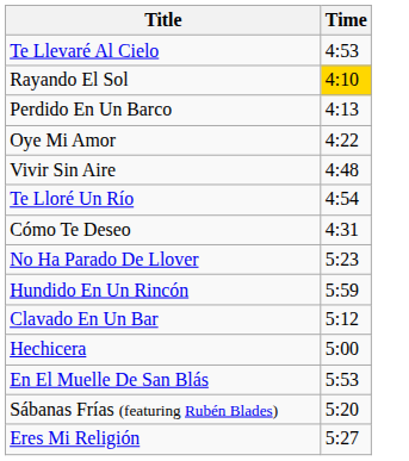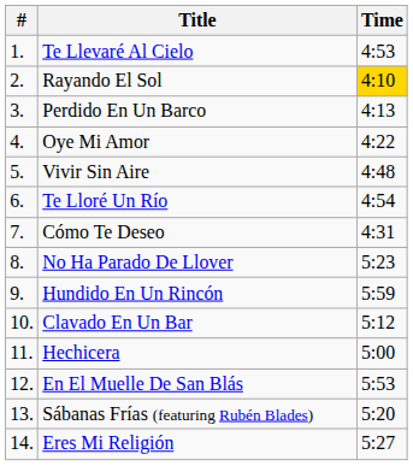 <table class="wikitable">
 <tr>
+<th>#</th>
 <th width="260">Title</th>
 <th>Time</th>
 </tr>
 <tr>
+<td>1.</td>
 <td><a href='#'>Te Llevaré Al Cielo</a></td>
 <td>4:53</td>
 </tr>
 <tr>
+<td>2.</td>
 <td>Rayando El Sol</td>
 <td style="background: gold;">4:10</td>
 </tr>
 <tr>
+<td>3.</td>
 <td>Perdido En Un Barco</td>
 <td>4:13</td>
 </tr>
 <tr>
+<td>4.</td>
 <td>Oye Mi Amor</td>
 <td>4:22</td>
 </tr>
 <tr>
+<td>5.</td>
 <td>Vivir Sin Aire</td>
 <td>4:48</td>
 </tr>
 <tr>
+<td>6.</td>
 <td><a href='#'>Te Lloré Un Río</a></td>
 <td>4:54</td>
 </tr>
 <tr>
+<td>7.</td>
 <td>Cómo Te Deseo</td>
 <td>4:31</td>
 </tr>
 <tr>
+<td>8.</td>
 <td><a href='#'>No Ha Parado De Llover</a></td>
 <td>5:23</td>
 </tr>
 <tr>
+<td>9.</td>
 <td><a href='#'>Hundido En Un Rincón</a></td>
 <td>5:59</td>
 </tr>
 <tr>
+<td>10.</td>
 <td><a href='#'>Clavado En Un Bar</a></td>
 <td>5:12</td>
 </tr>
 <tr>
+<td>11.</td>
 <td><a href='#'>Hechicera</a></td>
 <td>5:00</td>
 </tr>
 <tr>
+<td>12.</td>
 <td><a href='#'>En El Muelle De San Blás</a></td>
 <td>5:53</td>
 </tr>
 <tr>
+<td>13.</td>
 <td>Sábanas Frías <small>(featuring <a href='#'>Rubén Blades</a>)</small></td>
 <td>5:20</td>
 </tr>
 <tr>
+<td>14.</td>
 <td><a href='#'>Eres Mi Religión</a></td>
 <td>5:27</td>
 </tr>
 </table>
